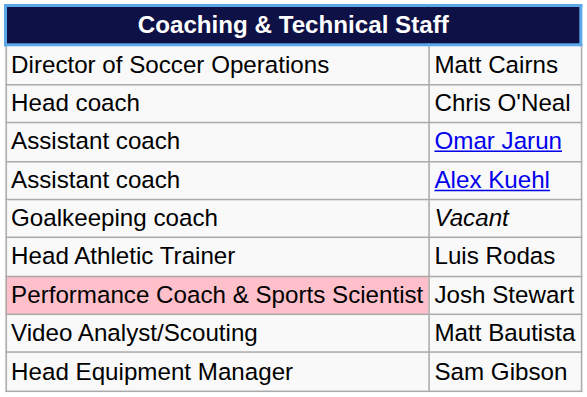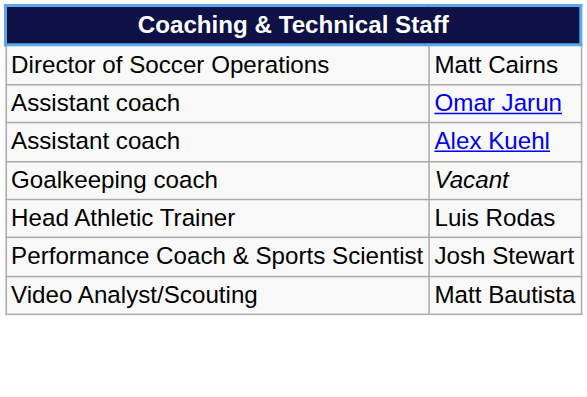 <table class="wikitable sortable">
 <tr>
 <th style="background:#0E1145; color:#FFFFFF; border:2px solid #5CA7E8;" scope="col" colspan="2">Coaching & Technical Staff</th>
 </tr>
 <tr>
 <td>Director of Soccer Operations</td>
 <td> Matt Cairns</td>
-</tr>
-<tr>
-<td>Head coach</td>
-<td> Chris O'Neal</td>
 </tr>
 <tr>
 <td>Assistant coach</td>
 <td> <a href='#'>Omar Jarun</a></td>
 </tr>
 <tr>
 <td>Assistant coach</td>
 <td> <a href='#'>Alex Kuehl</a></td>
 </tr>
 <tr>
 <td>Goalkeeping coach</td>
 <td><em>Vacant</em></td>
 </tr>
 <tr>
 <td>Head Athletic Trainer</td>
 <td> Luis Rodas</td>
 </tr>
 <tr>
-<td style="background: pink;">Performance Coach & Sports Scientist</td>
+<td>Performance Coach & Sports Scientist</td>
 <td> Josh Stewart</td>
 </tr>
 <tr>
 <td>Video Analyst/Scouting</td>
 <td> Matt Bautista</td>
 </tr>
-<tr>
-<td>Head Equipment Manager</td>
-<td> Sam Gibson</td>
-</tr>
 </table>
